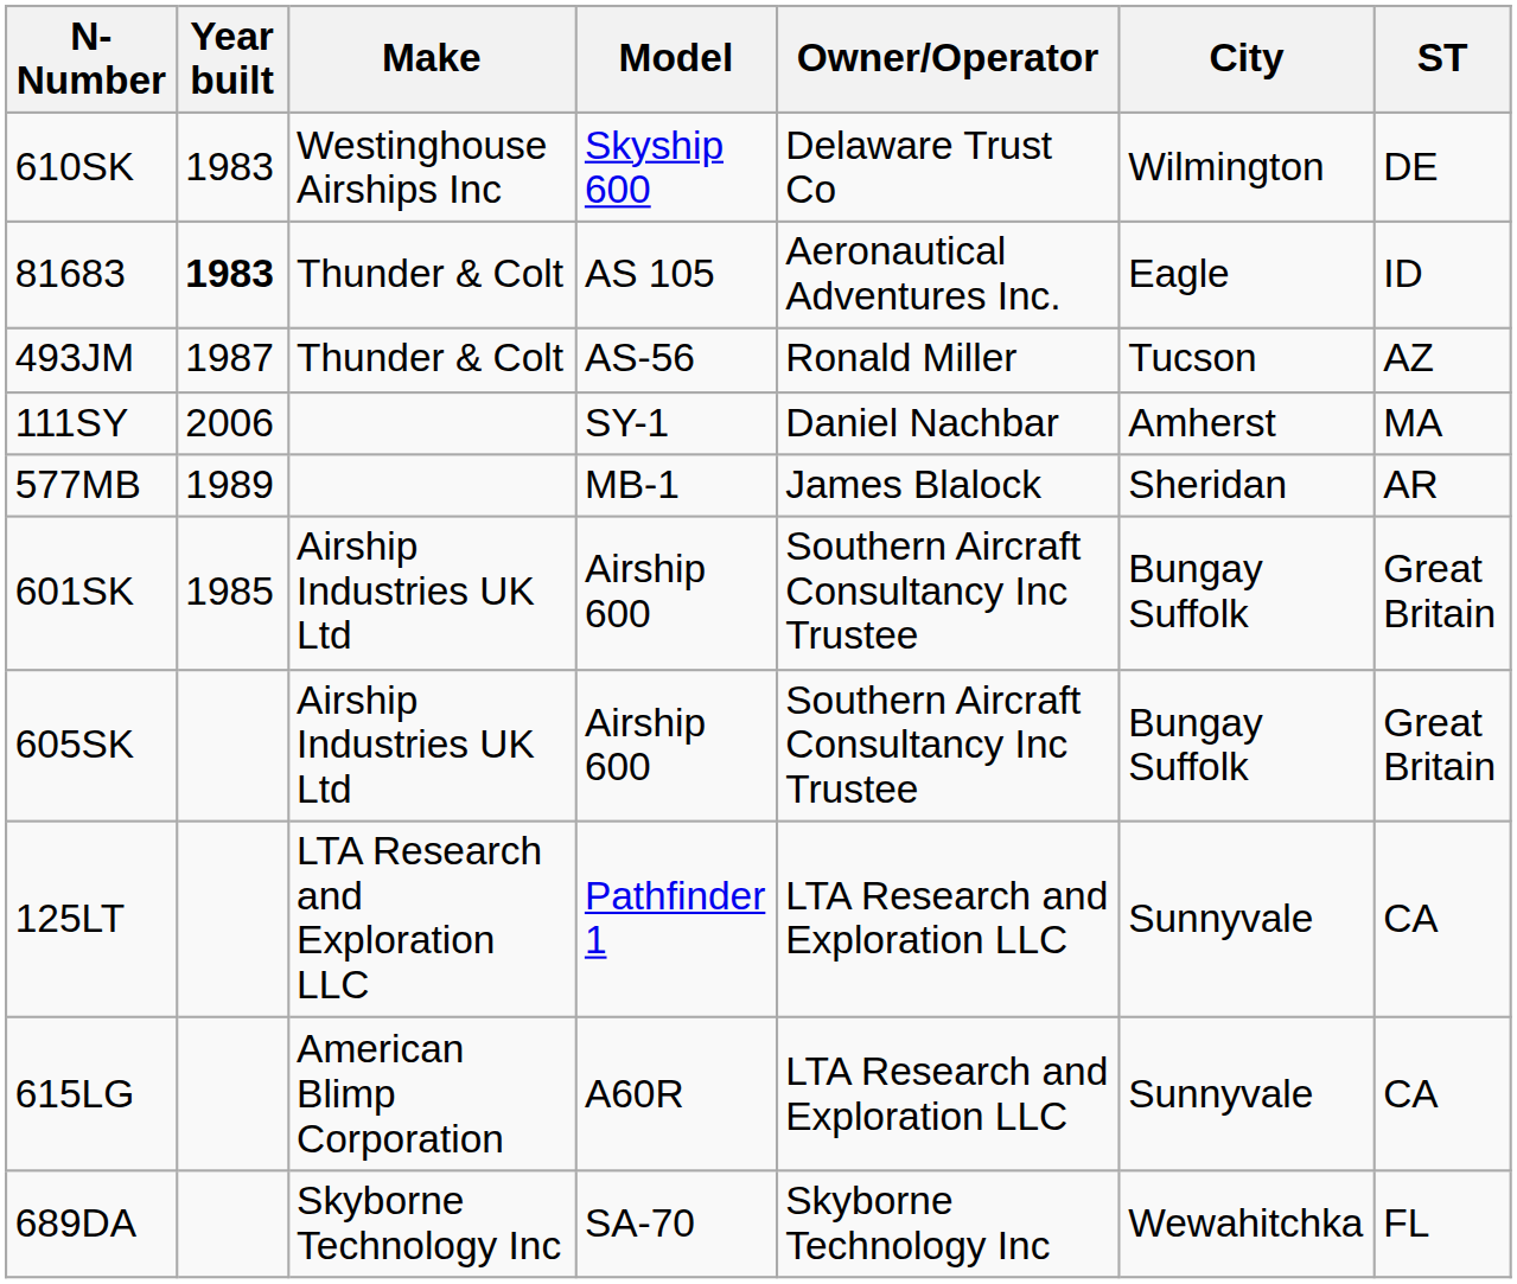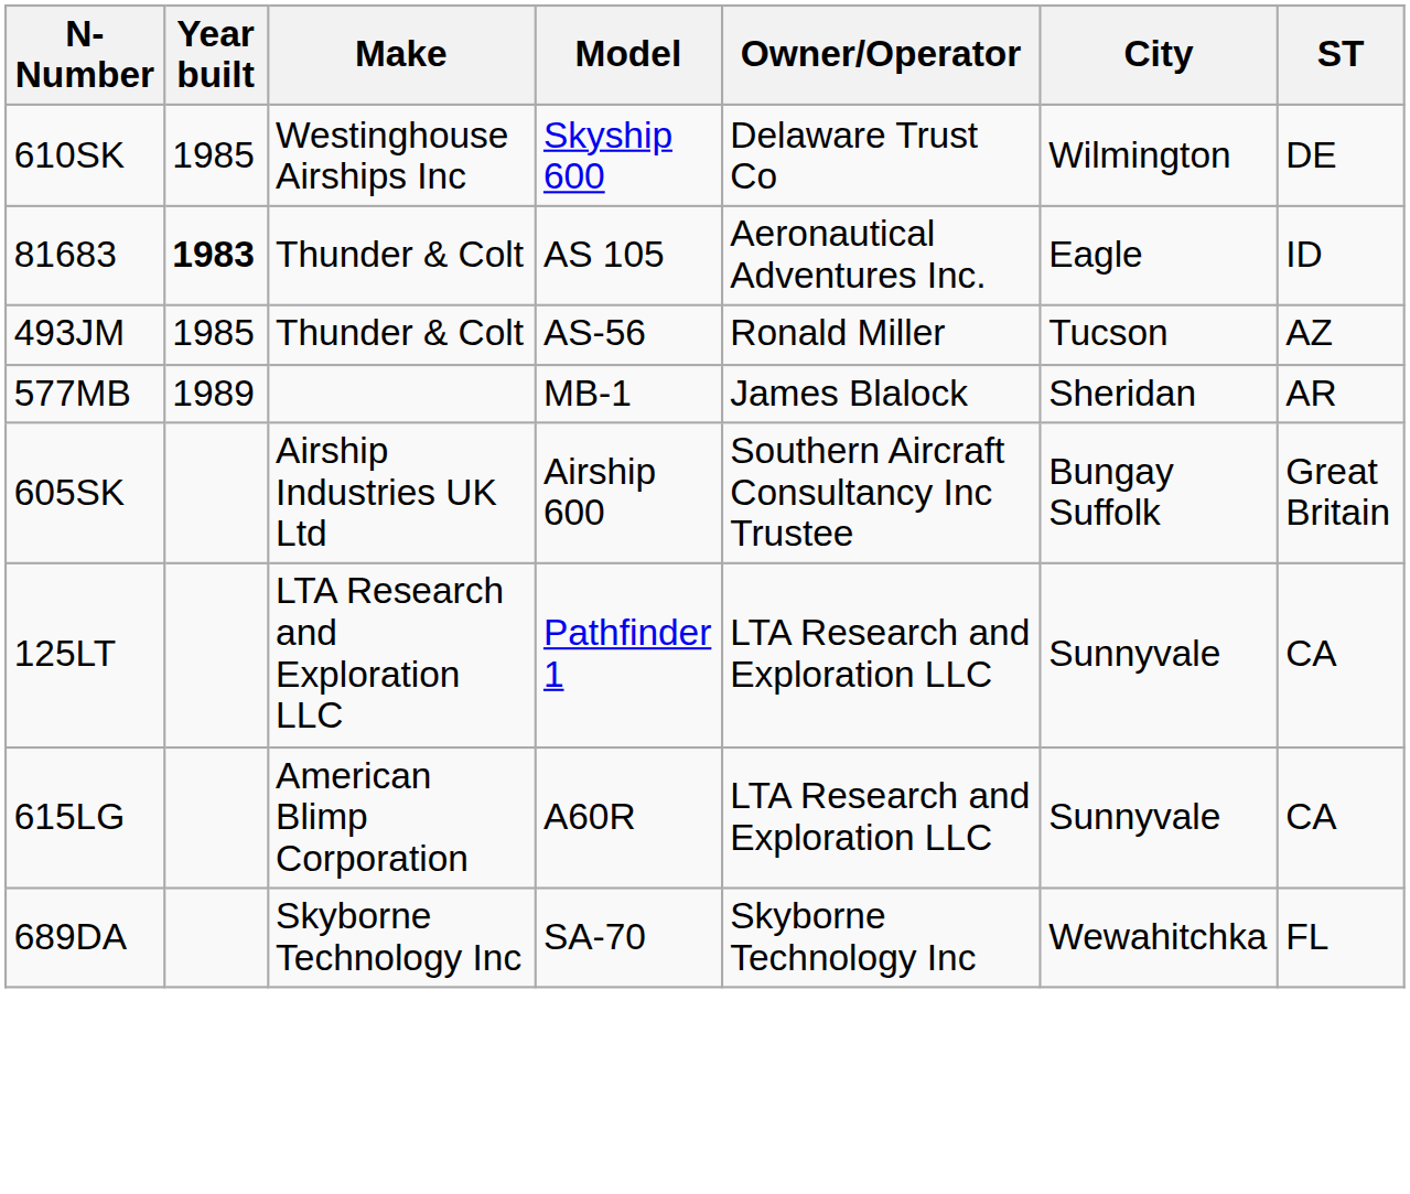 <table class="sortable wikitable">
 <tr>
 <th>N-Number</th>
 <th>Year built</th>
 <th>Make</th>
 <th>Model</th>
 <th>Owner/Operator</th>
 <th>City</th>
 <th>ST</th>
 </tr>
 <tr>
 <td>610SK</td>
-<td>1983</td>
+<td>1985</td>
 <td>Westinghouse Airships Inc</td>
 <td><a href='#'>Skyship 600</a></td>
 <td>Delaware Trust Co</td>
 <td>Wilmington</td>
 <td>DE</td>
 </tr>
 <tr>
 <td>81683</td>
 <td><strong>1983</strong></td>
 <td>Thunder & Colt</td>
 <td>AS 105</td>
 <td>Aeronautical Adventures Inc.</td>
 <td>Eagle</td>
 <td>ID</td>
 </tr>
 <tr>
 <td>493JM</td>
-<td>1987</td>
+<td>1985</td>
 <td>Thunder & Colt</td>
 <td>AS-56</td>
 <td>Ronald Miller</td>
 <td>Tucson</td>
 <td>AZ</td>
-</tr>
-<tr>
-<td>111SY</td>
-<td>2006</td>
-<td></td>
-<td>SY-1</td>
-<td>Daniel Nachbar</td>
-<td>Amherst</td>
-<td>MA</td>
 </tr>
 <tr>
 <td>577MB</td>
 <td>1989</td>
 <td></td>
 <td>MB-1</td>
 <td>James Blalock</td>
 <td>Sheridan</td>
 <td>AR</td>
-</tr>
-<tr>
-<td>601SK</td>
-<td>1985</td>
-<td>Airship Industries UK Ltd</td>
-<td>Airship 600</td>
-<td>Southern Aircraft Consultancy Inc Trustee</td>
-<td>Bungay Suffolk</td>
-<td>Great Britain</td>
 </tr>
 <tr>
 <td>605SK</td>
 <td></td>
 <td>Airship Industries UK Ltd</td>
 <td>Airship 600</td>
 <td>Southern Aircraft Consultancy Inc Trustee</td>
 <td>Bungay Suffolk</td>
 <td>Great Britain</td>
 </tr>
 <tr>
 <td>125LT</td>
 <td></td>
 <td>LTA Research and Exploration LLC</td>
 <td><a href='#'>Pathfinder 1</a></td>
 <td>LTA Research and Exploration LLC</td>
 <td>Sunnyvale</td>
 <td>CA</td>
 </tr>
 <tr>
 <td>615LG</td>
 <td></td>
 <td>American Blimp Corporation</td>
 <td>A60R</td>
 <td>LTA Research and Exploration LLC</td>
 <td>Sunnyvale</td>
 <td>CA</td>
 </tr>
 <tr>
 <td>689DA</td>
 <td></td>
 <td>Skyborne Technology Inc</td>
 <td>SA-70</td>
 <td>Skyborne Technology Inc</td>
 <td>Wewahitchka</td>
 <td>FL</td>
 </tr>
 </table>
